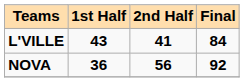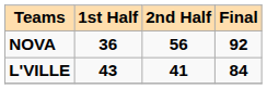 <table class="wikitable" align=right>
 <tr bgcolor=#ffdead align=center>
 <td colspan=1><strong>Teams</strong></td>
 <td colspan=1><strong>1st Half</strong></td>
 <td colspan=1><strong>2nd Half</strong></td>
 <td colspan=1><strong>Final</strong></td>
 </tr>
 <tr>
+<td><strong>NOVA</strong></td>
+<td align=center><strong>36</strong></td>
+<td align=center><strong>56</strong></td>
+<td align=center><strong>92</strong></td>
+</tr>
+<tr>
 <td><strong>L'VILLE</strong></td>
 <td align=center><strong>43</strong></td>
 <td align=center><strong>41</strong></td>
 <td align=center><strong>84</strong></td>
 </tr>
 <tr>
-<td><strong>NOVA</strong></td>
-<td align=center><strong>36</strong></td>
-<td align=center><strong>56</strong></td>
-<td align=center><strong>92</strong></td>
-</tr>
-<tr>
 </tr>
 </table>
